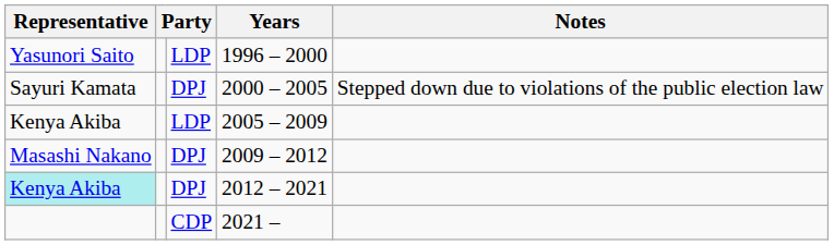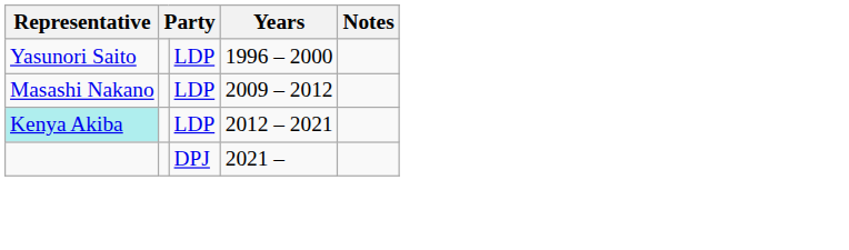 <table class="wikitable">
 <tr>
 <th>Representative</th>
 <th colspan="2">Party</th>
 <th>Years</th>
 <th>Notes</th>
 </tr>
 <tr>
 <td><a href='#'>Yasunori Saito</a></td>
 <td bgcolor=></td>
 <td><a href='#'>LDP</a></td>
 <td>1996 – 2000</td>
 <td></td>
 </tr>
 <tr>
-<td>Sayuri Kamata</td>
-<td bgcolor=></td>
-<td><a href='#'>DPJ</a></td>
-<td>2000 – 2005</td>
-<td>Stepped down due to violations of the public election law</td>
-</tr>
-<tr>
-<td>Kenya Akiba</td>
+<td><a href='#'>Masashi Nakano</a></td>
 <td bgcolor=></td>
 <td><a href='#'>LDP</a></td>
-<td>2005 – 2009</td>
-<td></td>
-</tr>
-<tr>
-<td><a href='#'>Masashi Nakano</a></td>
-<td bgcolor=></td>
-<td><a href='#'>DPJ</a></td>
 <td>2009 – 2012</td>
 <td></td>
 </tr>
 <tr>
 <td style="background: paleturquoise;"><a href='#'>Kenya Akiba</a></td>
 <td bgcolor=></td>
-<td><a href='#'>DPJ</a></td>
+<td><a href='#'>LDP</a></td>
 <td>2012 – 2021</td>
 <td></td>
 </tr>
 <tr>
 <td></td>
 <td bgcolor=></td>
-<td><a href='#'>CDP</a></td>
+<td><a href='#'>DPJ</a></td>
 <td>2021 –</td>
 <td></td>
 </tr>
 </table>
